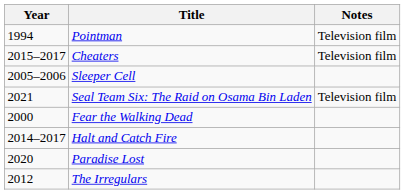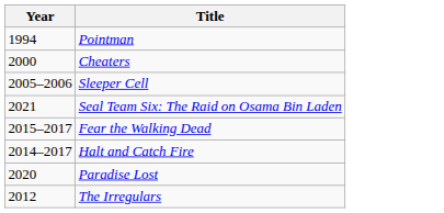 <table class="wikitable sortable">
 <tr>
 <th>Year</th>
 <th>Title</th>
-<th>Notes</th>
 </tr>
 <tr>
 <td>1994</td>
 <td><em><a href='#'>Pointman</a></em></td>
-<td>Television film</td>
 </tr>
 <tr>
-<td>2015–2017</td>
+<td>2000</td>
 <td><em><a href='#'>Cheaters</a></em></td>
-<td>Television film</td>
 </tr>
 <tr>
 <td>2005–2006</td>
 <td><em><a href='#'>Sleeper Cell</a></em></td>
-<td></td>
 </tr>
 <tr>
 <td>2021</td>
 <td><em><a href='#'>Seal Team Six: The Raid on Osama Bin Laden</a></em></td>
-<td>Television film</td>
 </tr>
 <tr>
-<td>2000</td>
+<td>2015–2017</td>
 <td><em><a href='#'>Fear the Walking Dead</a></em></td>
-<td></td>
 </tr>
 <tr>
 <td>2014–2017</td>
 <td><em><a href='#'>Halt and Catch Fire</a></em></td>
-<td></td>
 </tr>
 <tr>
 <td>2020</td>
 <td><em><a href='#'>Paradise Lost</a></em></td>
-<td></td>
 </tr>
 <tr>
 <td>2012</td>
 <td><em><a href='#'>The Irregulars</a></em></td>
-<td></td>
 </tr>
 </table>
